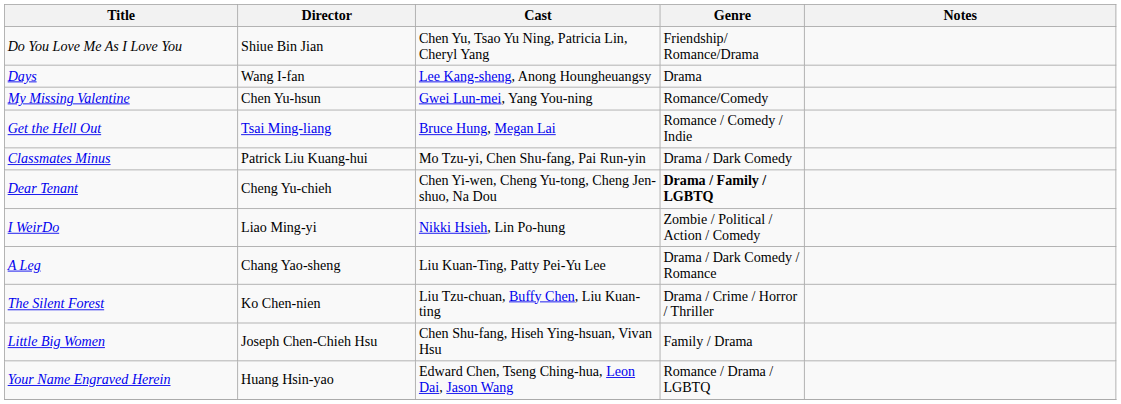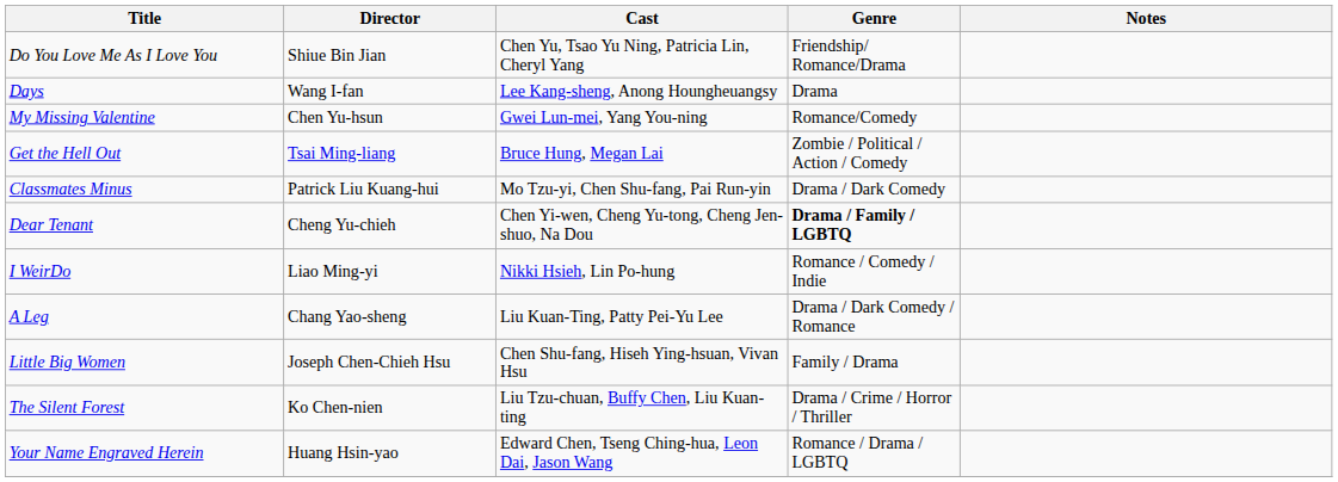 <table class="wikitable sortable" width= "100%">
 <tr>
 <th width=21%>Title</th>
 <th width=16%>Director</th>
 <th class="unsortable" width=22%>Cast</th>
 <th width=13%>Genre</th>
 <th class="unsortable" width=28%>Notes</th>
 </tr>
 <tr>
 <td><em>Do You Love Me As I Love You</em></td>
 <td>Shiue Bin Jian</td>
 <td>Chen Yu, Tsao Yu Ning, Patricia Lin, Cheryl Yang</td>
 <td>Friendship/ Romance/Drama</td>
 <td></td>
 </tr>
 <tr>
 <td><em><a href='#'>Days</a></em></td>
 <td>Wang I-fan</td>
 <td><a href='#'>Lee Kang-sheng</a>, Anong Houngheuangsy</td>
 <td>Drama</td>
 <td></td>
 </tr>
 <tr>
 <td><em><a href='#'>My Missing Valentine</a></em></td>
 <td>Chen Yu-hsun</td>
 <td><a href='#'>Gwei Lun-mei</a>, Yang You-ning</td>
 <td>Romance/Comedy</td>
 <td></td>
 </tr>
 <tr>
 <td><em><a href='#'>Get the Hell Out</a></em></td>
 <td><a href='#'>Tsai Ming-liang</a></td>
 <td><a href='#'>Bruce Hung</a>, <a href='#'>Megan Lai</a></td>
-<td>Romance / Comedy / Indie</td>
+<td>Zombie / Political / Action / Comedy</td>
 <td></td>
 </tr>
 <tr>
 <td><em><a href='#'>Classmates Minus</a></em></td>
 <td>Patrick Liu Kuang-hui</td>
 <td>Mo Tzu-yi, Chen Shu-fang, Pai Run-yin</td>
 <td>Drama / Dark Comedy</td>
 <td></td>
 </tr>
 <tr>
 <td><em><a href='#'>Dear Tenant</a></em></td>
 <td>Cheng Yu-chieh</td>
 <td>Chen Yi-wen, Cheng Yu-tong, Cheng Jen-shuo, Na Dou</td>
 <td><strong>Drama / Family / LGBTQ</strong></td>
 <td></td>
 </tr>
 <tr>
 <td><em><a href='#'>I WeirDo</a></em></td>
 <td>Liao Ming-yi</td>
 <td><a href='#'>Nikki Hsieh</a>, Lin Po-hung</td>
-<td>Zombie / Political / Action / Comedy</td>
+<td>Romance / Comedy / Indie</td>
 <td></td>
 </tr>
 <tr>
 <td><em><a href='#'>A Leg</a></em></td>
 <td>Chang Yao-sheng</td>
 <td>Liu Kuan-Ting, Patty Pei-Yu Lee</td>
 <td>Drama / Dark Comedy / Romance</td>
 <td></td>
 </tr>
 <tr>
+<td><em><a href='#'>Little Big Women</a></em></td>
+<td>Joseph Chen-Chieh Hsu</td>
+<td>Chen Shu-fang, Hiseh Ying-hsuan, Vivan Hsu</td>
+<td>Family / Drama</td>
+<td></td>
+</tr>
+<tr>
 <td><em><a href='#'>The Silent Forest</a></em></td>
 <td>Ko Chen-nien</td>
 <td>Liu Tzu-chuan, <a href='#'>Buffy Chen</a>, Liu Kuan-ting</td>
 <td>Drama / Crime / Horror / Thriller</td>
-<td></td>
-</tr>
-<tr>
-<td><em><a href='#'>Little Big Women</a></em></td>
-<td>Joseph Chen-Chieh Hsu</td>
-<td>Chen Shu-fang, Hiseh Ying-hsuan, Vivan Hsu</td>
-<td>Family / Drama</td>
 <td></td>
 </tr>
 <tr>
 <td><em><a href='#'>Your Name Engraved Herein</a></em></td>
 <td>Huang Hsin-yao</td>
 <td>Edward Chen, Tseng Ching-hua, <a href='#'>Leon Dai</a>, <a href='#'>Jason Wang</a></td>
 <td>Romance / Drama / LGBTQ</td>
 <td></td>
 </tr>
 <tr>
 </tr>
 </table>
